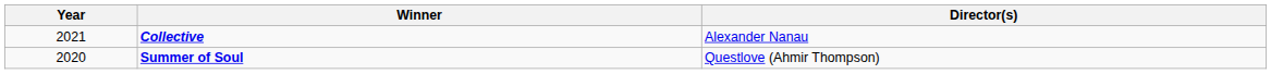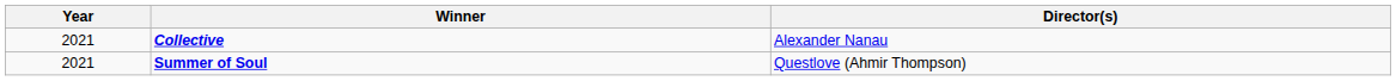 <table class="wikitable" width="95%" cellpadding="5">
 <tr>
 <th width="100"><strong>Year</strong></th>
 <th width="450"><strong>Winner</strong></th>
 <th width="450"><strong>Director(s)</strong></th>
 </tr>
 <tr>
 <td align="center">2021</td>
 <td><strong><em><a href='#'>Collective</a></em></strong></td>
 <td><a href='#'>Alexander Nanau</a></td>
 </tr>
 <tr>
-<td align="center">2020</td>
+<td align="center">2021</td>
 <td><strong><a href='#'>Summer of Soul</a></strong></td>
 <td><a href='#'>Questlove</a> (Ahmir Thompson)</td>
 </tr>
 </table>
